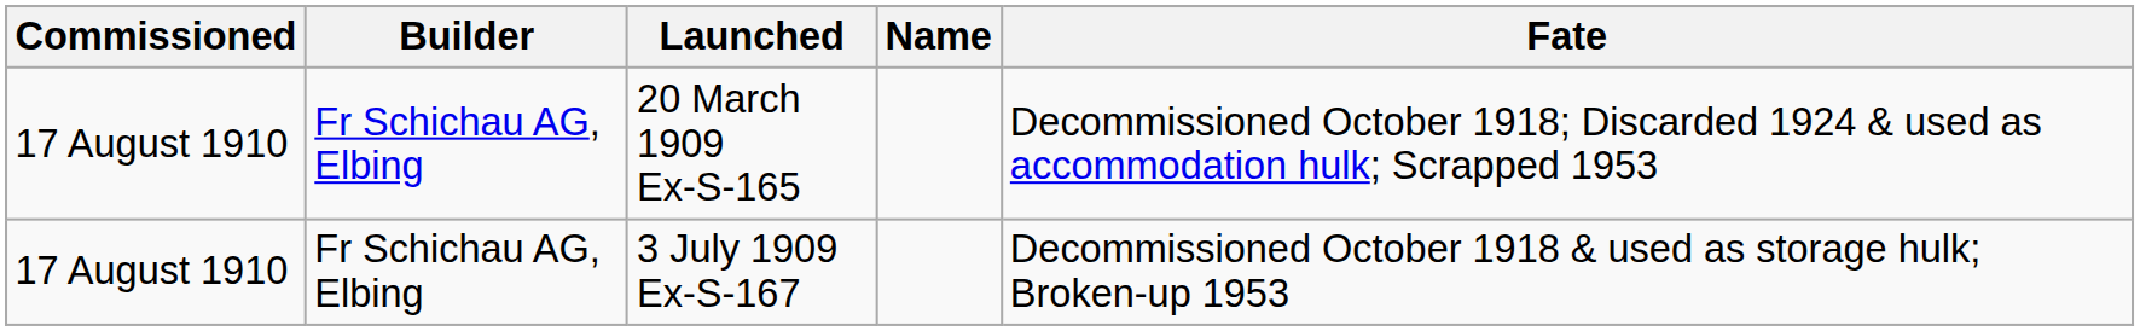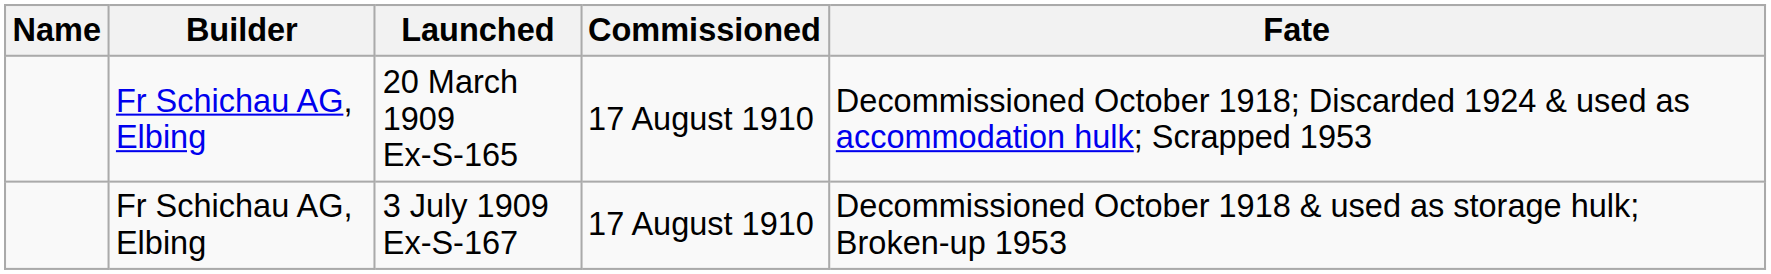 <table class="wikitable">
 <tr>
-<th>Commissioned</th>
+<th>Name</th>
 <th>Builder</th>
 <th>Launched</th>
-<th>Name</th>
+<th>Commissioned</th>
 <th>Fate</th>
 </tr>
 <tr>
-<td>17 August 1910 </td>
+<td></td>
 <td> <a href='#'>Fr Schichau AG</a>, <a href='#'>Elbing</a></td>
 <td>20 March 1909<br>Ex-S-165</td>
-<td></td>
+<td>17 August 1910 </td>
 <td>Decommissioned October 1918; Discarded 1924 & used as <a href='#'>accommodation hulk</a>; Scrapped 1953</td>
 </tr>
 <tr>
-<td>17 August 1910 </td>
+<td></td>
 <td> Fr Schichau AG, Elbing</td>
 <td>3 July 1909<br>Ex-S-167</td>
-<td></td>
+<td>17 August 1910 </td>
 <td>Decommissioned October 1918 & used as storage hulk; Broken-up 1953</td>
 </tr>
 </table>
